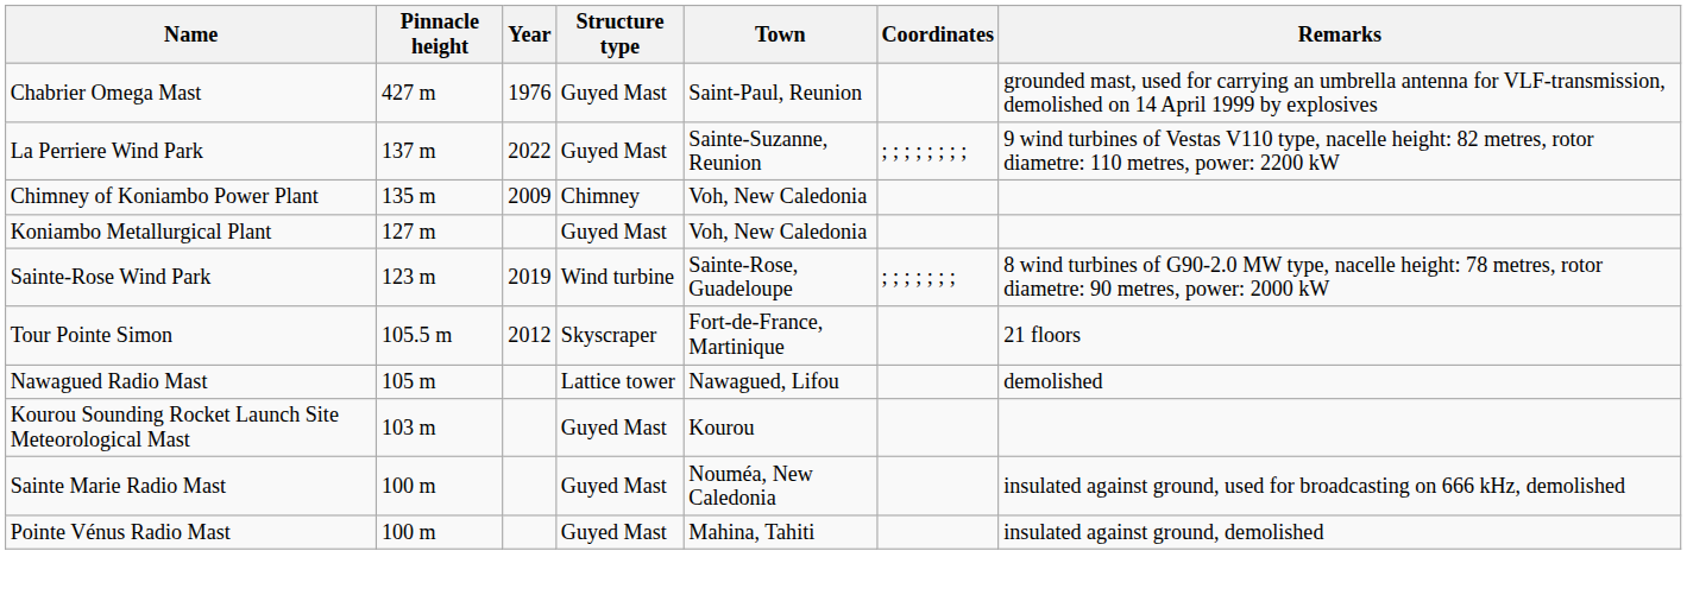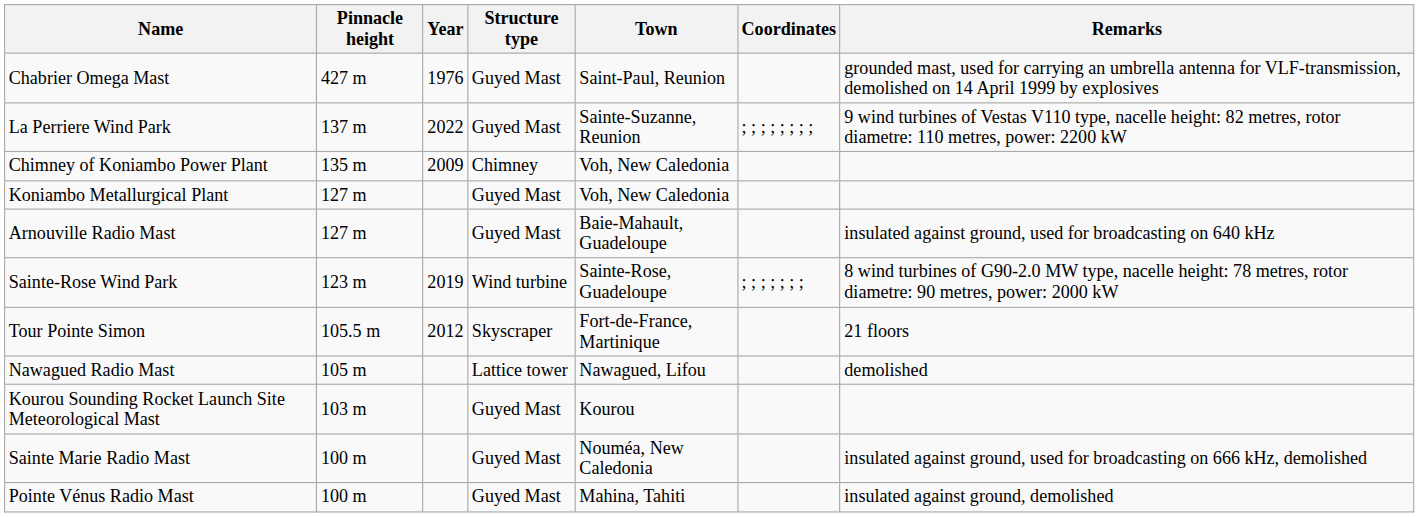 <table class="wikitable sortable">
 <tr>
 <th>Name</th>
 <th>Pinnacle height</th>
 <th>Year</th>
 <th>Structure type</th>
 <th>Town</th>
 <th>Coordinates</th>
 <th>Remarks</th>
 </tr>
 <tr>
 <td>Chabrier Omega Mast</td>
 <td>427 m</td>
 <td>1976</td>
 <td>Guyed Mast</td>
 <td>Saint-Paul, Reunion</td>
 <td></td>
 <td>grounded mast, used for carrying an umbrella antenna for VLF-transmission, demolished on 14 April 1999 by explosives</td>
 </tr>
 <tr>
 <td>La Perriere Wind Park</td>
 <td>137 m</td>
 <td>2022</td>
 <td>Guyed Mast</td>
 <td>Sainte-Suzanne, Reunion</td>
 <td> ;  ;  ; ;  ;  ;  ;  ; </td>
 <td>9 wind turbines of Vestas V110 type, nacelle height: 82 metres, rotor diametre: 110 metres, power: 2200 kW</td>
 </tr>
 <tr>
 <td>Chimney of Koniambo Power Plant</td>
 <td>135 m</td>
 <td>2009</td>
 <td>Chimney</td>
 <td>Voh, New Caledonia</td>
 <td></td>
 <td></td>
 </tr>
 <tr>
 <td>Koniambo Metallurgical Plant</td>
 <td>127 m</td>
 <td></td>
 <td>Guyed Mast</td>
 <td>Voh, New Caledonia</td>
 <td></td>
 <td></td>
+</tr>
+<tr>
+<td>Arnouville Radio Mast</td>
+<td>127 m</td>
+<td></td>
+<td>Guyed Mast</td>
+<td>Baie-Mahault, Guadeloupe</td>
+<td></td>
+<td>insulated against ground, used for broadcasting on 640 kHz</td>
 </tr>
 <tr>
 <td>Sainte-Rose Wind Park</td>
 <td>123 m</td>
 <td>2019</td>
 <td>Wind turbine</td>
 <td>Sainte-Rose, Guadeloupe</td>
 <td> ;  ;  ; ;  ; ;  ; </td>
 <td>8 wind turbines of G90-2.0 MW type, nacelle height: 78 metres, rotor diametre: 90 metres, power: 2000 kW</td>
 </tr>
 <tr>
 <td>Tour Pointe Simon</td>
 <td>105.5 m</td>
 <td>2012</td>
 <td>Skyscraper</td>
 <td>Fort-de-France, Martinique</td>
 <td></td>
 <td>21 floors</td>
 </tr>
 <tr>
 <td>Nawagued Radio Mast</td>
 <td>105 m</td>
 <td></td>
 <td>Lattice tower</td>
 <td>Nawagued, Lifou</td>
 <td></td>
 <td>demolished</td>
 </tr>
 <tr>
 <td>Kourou Sounding Rocket Launch Site Meteorological Mast</td>
 <td>103 m</td>
 <td></td>
 <td>Guyed Mast</td>
 <td>Kourou</td>
 <td></td>
 <td></td>
 </tr>
 <tr>
 <td>Sainte Marie Radio Mast</td>
 <td>100 m</td>
 <td></td>
 <td>Guyed Mast</td>
 <td>Nouméa, New Caledonia</td>
 <td></td>
 <td>insulated against ground, used for broadcasting on 666 kHz, demolished</td>
 </tr>
 <tr>
 <td>Pointe Vénus Radio Mast</td>
 <td>100 m</td>
 <td></td>
 <td>Guyed Mast</td>
 <td>Mahina, Tahiti</td>
 <td></td>
 <td>insulated against ground, demolished</td>
 </tr>
 </table>
